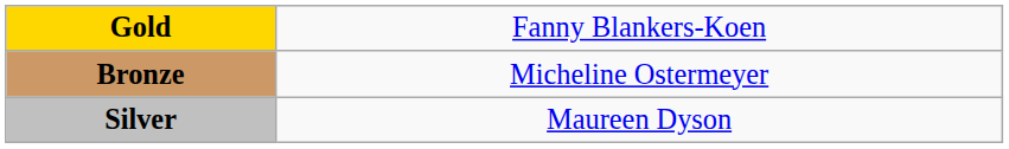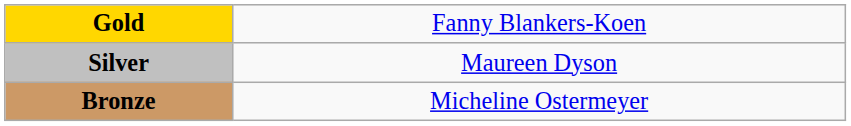 <table class="wikitable" style="text-align:center; " width="35%">
 <tr>
 <td bgcolor="gold"><strong>Gold</strong></td>
 <td><a href='#'>Fanny Blankers-Koen</a><br>  <small><em></em></small></td>
 </tr>
 <tr>
+<td bgcolor="silver"><strong>Silver</strong></td>
+<td><a href='#'>Maureen Dyson</a><br>  <small><em></em></small></td>
+</tr>
+<tr>
 <td bgcolor="CC9966"><strong>Bronze</strong></td>
 <td><a href='#'>Micheline Ostermeyer</a><br>  <small><em></em></small></td>
 </tr>
-<tr>
-<td bgcolor="silver"><strong>Silver</strong></td>
-<td><a href='#'>Maureen Dyson</a><br>  <small><em></em></small></td>
-</tr>
 </table>
